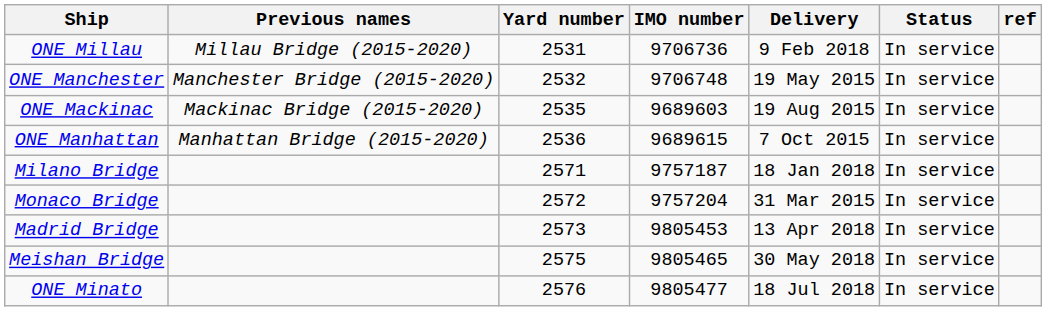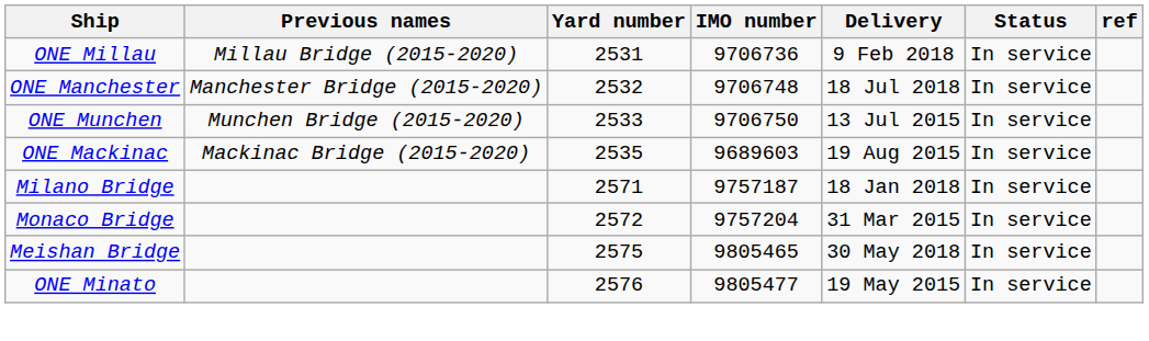 <table class="wikitable" style="text-align:center">
 <tr>
 <th>Ship</th>
 <th>Previous names</th>
 <th>Yard number</th>
 <th>IMO number</th>
 <th>Delivery</th>
 <th>Status</th>
 <th>ref</th>
 </tr>
 <tr>
 <td><em><a href='#'>ONE Millau</a></em></td>
 <td><em>Millau Bridge (2015-2020)</em></td>
 <td>2531</td>
 <td>9706736</td>
 <td>9 Feb 2018</td>
 <td>In service</td>
 <td></td>
 </tr>
 <tr>
 <td><em><a href='#'>ONE Manchester</a></em></td>
 <td><em>Manchester Bridge (2015-2020)</em></td>
 <td>2532</td>
 <td>9706748</td>
-<td>19 May 2015</td>
+<td>18 Jul 2018</td>
+<td>In service</td>
+<td></td>
+</tr>
+<tr>
+<td><em><a href='#'>ONE Munchen</a></em></td>
+<td><em>Munchen Bridge (2015-2020)</em></td>
+<td>2533</td>
+<td>9706750</td>
+<td>13 Jul 2015</td>
 <td>In service</td>
 <td></td>
 </tr>
 <tr>
 <td><em><a href='#'>ONE Mackinac</a></em></td>
 <td><em>Mackinac Bridge (2015-2020)</em></td>
 <td>2535</td>
 <td>9689603</td>
 <td>19 Aug 2015</td>
-<td>In service</td>
-<td></td>
-</tr>
-<tr>
-<td><em><a href='#'>ONE Manhattan</a></em></td>
-<td><em>Manhattan Bridge (2015-2020)</em></td>
-<td>2536</td>
-<td>9689615</td>
-<td>7 Oct 2015</td>
 <td>In service</td>
 <td></td>
 </tr>
 <tr>
 <td><em><a href='#'>Milano Bridge</a></em></td>
 <td></td>
 <td>2571</td>
 <td>9757187</td>
 <td>18 Jan 2018</td>
 <td>In service</td>
 <td></td>
 </tr>
 <tr>
 <td><em><a href='#'>Monaco Bridge</a></em></td>
 <td></td>
 <td>2572</td>
 <td>9757204</td>
 <td>31 Mar 2015</td>
 <td>In service</td>
 <td></td>
 </tr>
 <tr>
-<td><em><a href='#'>Madrid Bridge</a></em></td>
-<td></td>
-<td>2573</td>
-<td>9805453</td>
-<td>13 Apr 2018</td>
-<td>In service</td>
-<td></td>
-</tr>
-<tr>
 <td><em><a href='#'>Meishan Bridge</a></em></td>
 <td></td>
 <td>2575</td>
 <td>9805465</td>
 <td>30 May 2018</td>
 <td>In service</td>
 <td></td>
 </tr>
 <tr>
 <td><em><a href='#'>ONE Minato</a></em></td>
 <td></td>
 <td>2576</td>
 <td>9805477</td>
-<td>18 Jul 2018</td>
+<td>19 May 2015</td>
 <td>In service</td>
 <td></td>
 </tr>
 </table>
